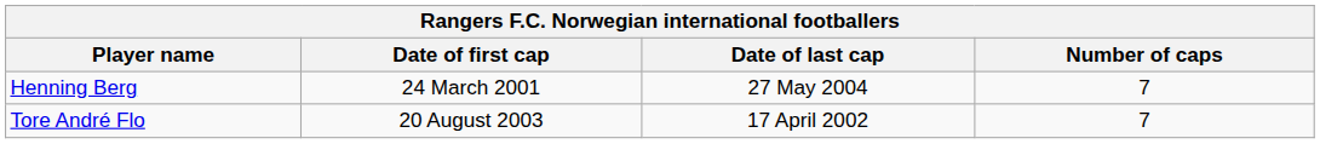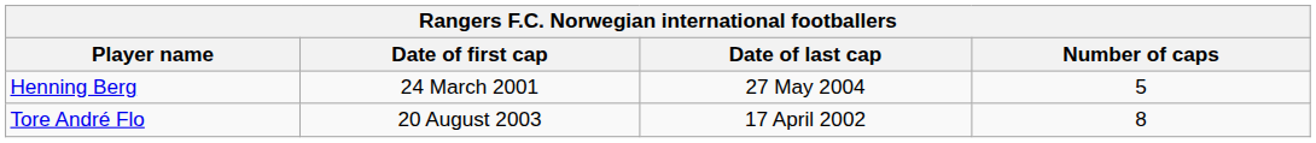 <table class="wikitable plainrowheaders" style="width: 80%;">
 <tr>
 <th colspan=5>Rangers F.C. Norwegian international footballers </th>
 </tr>
 <tr>
 <th scope="col">Player name</th>
 <th scope="col">Date of first cap</th>
 <th scope="col">Date of last cap</th>
 <th scope="col">Number of caps</th>
 </tr>
 <tr>
 <td><a href='#'>Henning Berg</a></td>
 <td align="center">24 March 2001</td>
 <td align="center">27 May 2004</td>
-<td align="center">7</td>
+<td align="center">5</td>
 </tr>
 <tr>
 <td><a href='#'>Tore André Flo</a></td>
 <td align="center">20 August 2003</td>
 <td align="center">17 April 2002</td>
-<td align="center">7</td>
+<td align="center">8</td>
 </tr>
 </table>
